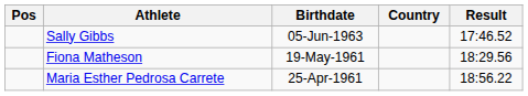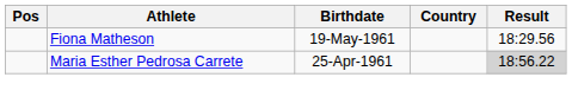 <table class="wikitable"  style="text-align:center; width:70%;">
 <tr>
 <th>Pos</th>
 <th>Athlete</th>
 <th>Birthdate</th>
 <th>Country</th>
 <th>Result</th>
-</tr>
-<tr>
-<td align=center></td>
-<td align=left><a href='#'>Sally Gibbs</a></td>
-<td>05-Jun-1963</td>
-<td align=left></td>
-<td>17:46.52</td>
 </tr>
 <tr>
 <td align=center></td>
 <td align=left><a href='#'>Fiona Matheson</a></td>
 <td>19-May-1961</td>
 <td align=left></td>
 <td>18:29.56</td>
 </tr>
 <tr>
 <td align=center></td>
 <td align=left><a href='#'>Maria Esther Pedrosa Carrete</a></td>
 <td>25-Apr-1961</td>
 <td align=left></td>
-<td>18:56.22</td>
+<td style="background: lightgrey;">18:56.22</td>
 </tr>
 </table>
